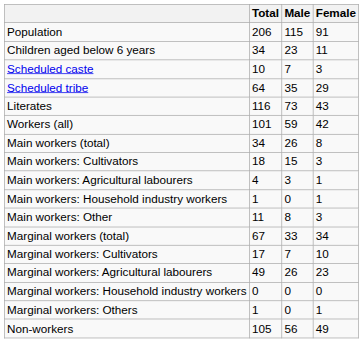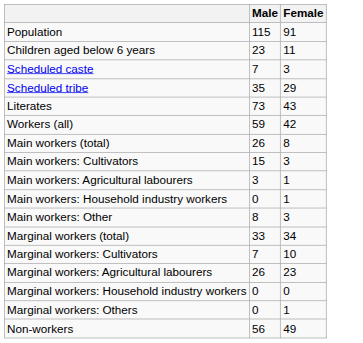 <table class="wikitable sortable">
 <tr>
 <th></th>
-<th>Total</th>
 <th>Male</th>
 <th>Female</th>
 </tr>
 <tr>
 <td>Population</td>
-<td>206</td>
 <td>115</td>
 <td>91</td>
 </tr>
 <tr>
 <td>Children aged below 6 years</td>
-<td>34</td>
 <td>23</td>
 <td>11</td>
 </tr>
 <tr>
 <td><a href='#'>Scheduled caste</a></td>
-<td>10</td>
 <td>7</td>
 <td>3</td>
 </tr>
 <tr>
 <td><a href='#'>Scheduled tribe</a></td>
-<td>64</td>
 <td>35</td>
 <td>29</td>
 </tr>
 <tr>
 <td>Literates</td>
-<td>116</td>
 <td>73</td>
 <td>43</td>
 </tr>
 <tr>
 <td>Workers (all)</td>
-<td>101</td>
 <td>59</td>
 <td>42</td>
 </tr>
 <tr>
 <td>Main workers (total)</td>
-<td>34</td>
 <td>26</td>
 <td>8</td>
 </tr>
 <tr>
 <td>Main workers: Cultivators</td>
-<td>18</td>
 <td>15</td>
 <td>3</td>
 </tr>
 <tr>
 <td>Main workers: Agricultural labourers</td>
-<td>4</td>
 <td>3</td>
 <td>1</td>
 </tr>
 <tr>
 <td>Main workers: Household industry workers</td>
-<td>1</td>
 <td>0</td>
 <td>1</td>
 </tr>
 <tr>
 <td>Main workers: Other</td>
-<td>11</td>
 <td>8</td>
 <td>3</td>
 </tr>
 <tr>
 <td>Marginal workers (total)</td>
-<td>67</td>
 <td>33</td>
 <td>34</td>
 </tr>
 <tr>
 <td>Marginal workers: Cultivators</td>
-<td>17</td>
 <td>7</td>
 <td>10</td>
 </tr>
 <tr>
 <td>Marginal workers: Agricultural labourers</td>
-<td>49</td>
 <td>26</td>
 <td>23</td>
 </tr>
 <tr>
 <td>Marginal workers: Household industry workers</td>
 <td>0</td>
 <td>0</td>
-<td>0</td>
 </tr>
 <tr>
 <td>Marginal workers: Others</td>
-<td>1</td>
 <td>0</td>
 <td>1</td>
 </tr>
 <tr>
 <td>Non-workers</td>
-<td>105</td>
 <td>56</td>
 <td>49</td>
 </tr>
 </table>
